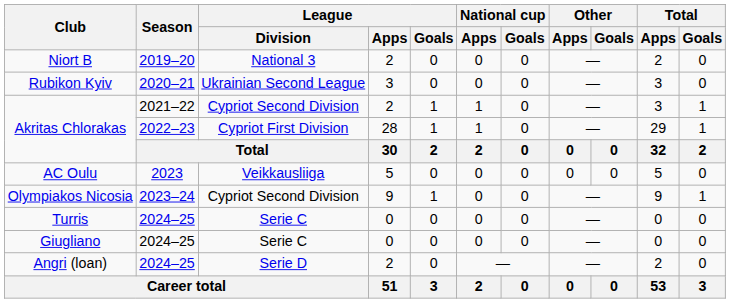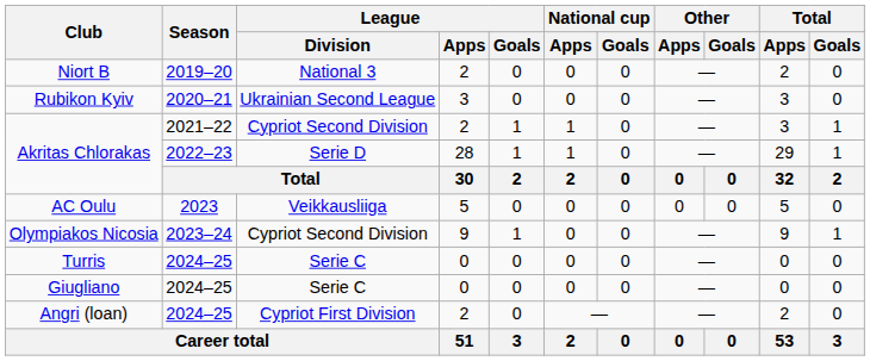 <table class="wikitable" style="text-align:center">
 <tr>
 <th rowspan="2">Club</th>
 <th rowspan="2">Season</th>
 <th colspan="3">League</th>
 <th colspan="2">National cup</th>
 <th colspan="2">Other</th>
 <th colspan="2">Total</th>
 </tr>
 <tr>
 <th>Division</th>
 <th>Apps</th>
 <th>Goals</th>
 <th>Apps</th>
 <th>Goals</th>
 <th>Apps</th>
 <th>Goals</th>
 <th>Apps</th>
 <th>Goals</th>
 </tr>
 <tr>
 <td><a href='#'>Niort B</a></td>
 <td><a href='#'>2019–20</a></td>
 <td><a href='#'>National 3</a></td>
 <td>2</td>
 <td>0</td>
 <td>0</td>
 <td>0</td>
 <td colspan="2">—</td>
 <td>2</td>
 <td>0</td>
 </tr>
 <tr>
 <td><a href='#'>Rubikon Kyiv</a></td>
 <td><a href='#'>2020–21</a></td>
 <td><a href='#'>Ukrainian Second League</a></td>
 <td>3</td>
 <td>0</td>
 <td>0</td>
 <td>0</td>
 <td colspan="2">—</td>
 <td>3</td>
 <td>0</td>
 </tr>
 <tr>
 <td rowspan="3"><a href='#'>Akritas Chlorakas</a></td>
 <td>2021–22</td>
 <td><a href='#'>Cypriot Second Division</a></td>
 <td>2</td>
 <td>1</td>
 <td>1</td>
 <td>0</td>
 <td colspan="2">—</td>
 <td>3</td>
 <td>1</td>
 </tr>
 <tr>
 <td><a href='#'>2022–23</a></td>
-<td><a href='#'>Cypriot First Division</a></td>
+<td><a href='#'>Serie D</a></td>
 <td>28</td>
 <td>1</td>
 <td>1</td>
 <td>0</td>
 <td colspan="2">—</td>
 <td>29</td>
 <td>1</td>
 </tr>
 <tr>
 <th colspan="2">Total</th>
 <th>30</th>
 <th>2</th>
 <th>2</th>
 <th>0</th>
 <th>0</th>
 <th>0</th>
 <th>32</th>
 <th>2</th>
 </tr>
 <tr>
 <td><a href='#'>AC Oulu</a></td>
 <td><a href='#'>2023</a></td>
 <td><a href='#'>Veikkausliiga</a></td>
 <td>5</td>
 <td>0</td>
 <td>0</td>
 <td>0</td>
 <td>0</td>
 <td>0</td>
 <td>5</td>
 <td>0</td>
 </tr>
 <tr>
 <td><a href='#'>Olympiakos Nicosia</a></td>
 <td><a href='#'>2023–24</a></td>
 <td>Cypriot Second Division</td>
 <td>9</td>
 <td>1</td>
 <td>0</td>
 <td>0</td>
 <td colspan="2">—</td>
 <td>9</td>
 <td>1</td>
 </tr>
 <tr>
 <td><a href='#'>Turris</a></td>
 <td><a href='#'>2024–25</a></td>
 <td><a href='#'>Serie C</a></td>
 <td>0</td>
 <td>0</td>
 <td>0</td>
 <td>0</td>
 <td colspan="2">—</td>
 <td>0</td>
 <td>0</td>
 </tr>
 <tr>
 <td><a href='#'>Giugliano</a></td>
 <td>2024–25</td>
 <td>Serie C</td>
 <td>0</td>
 <td>0</td>
 <td>0</td>
 <td>0</td>
 <td colspan="2">—</td>
 <td>0</td>
 <td>0</td>
 </tr>
 <tr>
 <td><a href='#'>Angri</a> (loan)</td>
 <td><a href='#'>2024–25</a></td>
-<td><a href='#'>Serie D</a></td>
+<td><a href='#'>Cypriot First Division</a></td>
 <td>2</td>
 <td>0</td>
 <td colspan="2">—</td>
 <td colspan="2">—</td>
 <td>2</td>
 <td>0</td>
 </tr>
 <tr>
 <th colspan="3">Career total</th>
 <th>51</th>
 <th>3</th>
 <th>2</th>
 <th>0</th>
 <th>0</th>
 <th>0</th>
 <th>53</th>
 <th>3</th>
 </tr>
 </table>
